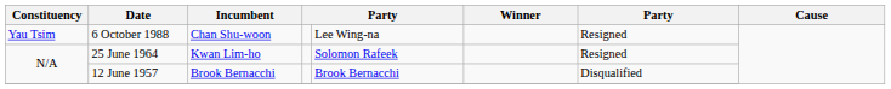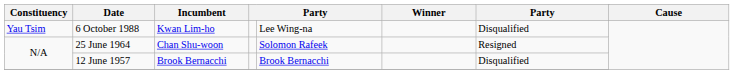 <table class="wikitable">
 <tr>
 <th width=100px>Constituency</th>
 <th width="120px">Date</th>
 <th width=140px>Incumbent</th>
 <th width=200px colspan=2>Party</th>
 <th width=140px>Winner</th>
 <th width=200px colspan=2>Party</th>
 <th width=180px>Cause</th>
 </tr>
 <tr>
 <td><a href='#'>Yau Tsim</a></td>
 <td>6 October 1988</td>
-<td><a href='#'>Chan Shu-woon</a></td>
+<td><a href='#'>Kwan Lim-ho</a></td>
 <td></td>
 <td>Lee Wing-na</td>
 <td></td>
-<td>Resigned</td>
+<td>Disqualified</td>
 </tr>
 <tr>
 <td rowspan=2 align=center>N/A</td>
 <td>25 June 1964</td>
-<td><a href='#'>Kwan Lim-ho</a></td>
+<td><a href='#'>Chan Shu-woon</a></td>
 <td></td>
 <td><a href='#'>Solomon Rafeek</a></td>
 <td></td>
 <td>Resigned</td>
 </tr>
 <tr>
 <td>12 June 1957</td>
 <td><a href='#'>Brook Bernacchi</a></td>
 <td></td>
 <td><a href='#'>Brook Bernacchi</a></td>
 <td></td>
 <td>Disqualified</td>
 </tr>
 <tr>
 </tr>
 </table>
